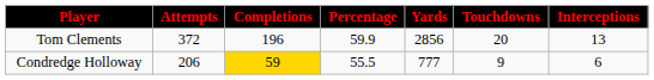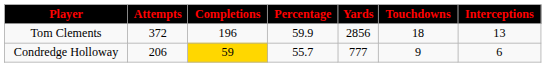 <table class="wikitable" style="min-width:80%;text-align:center;">
 <tr>
 <th style="background:black; color:red;">Player</th>
 <th style="background:black; color:red;">Attempts</th>
 <th style="background:black; color:red;">Completions</th>
 <th style="background:black; color:red;">Percentage</th>
 <th style="background:black; color:red;">Yards</th>
 <th style="background:black; color:red;">Touchdowns</th>
 <th style="background:black; color:red;">Interceptions</th>
 </tr>
 <tr>
 <td>Tom Clements</td>
 <td>372</td>
 <td>196</td>
 <td>59.9</td>
 <td>2856</td>
-<td>20</td>
+<td>18</td>
 <td>13</td>
 </tr>
 <tr>
 <td>Condredge Holloway</td>
 <td>206</td>
 <td style="background: gold;">59</td>
-<td>55.5</td>
+<td>55.7</td>
 <td>777</td>
 <td>9</td>
 <td>6</td>
 </tr>
 </table>
